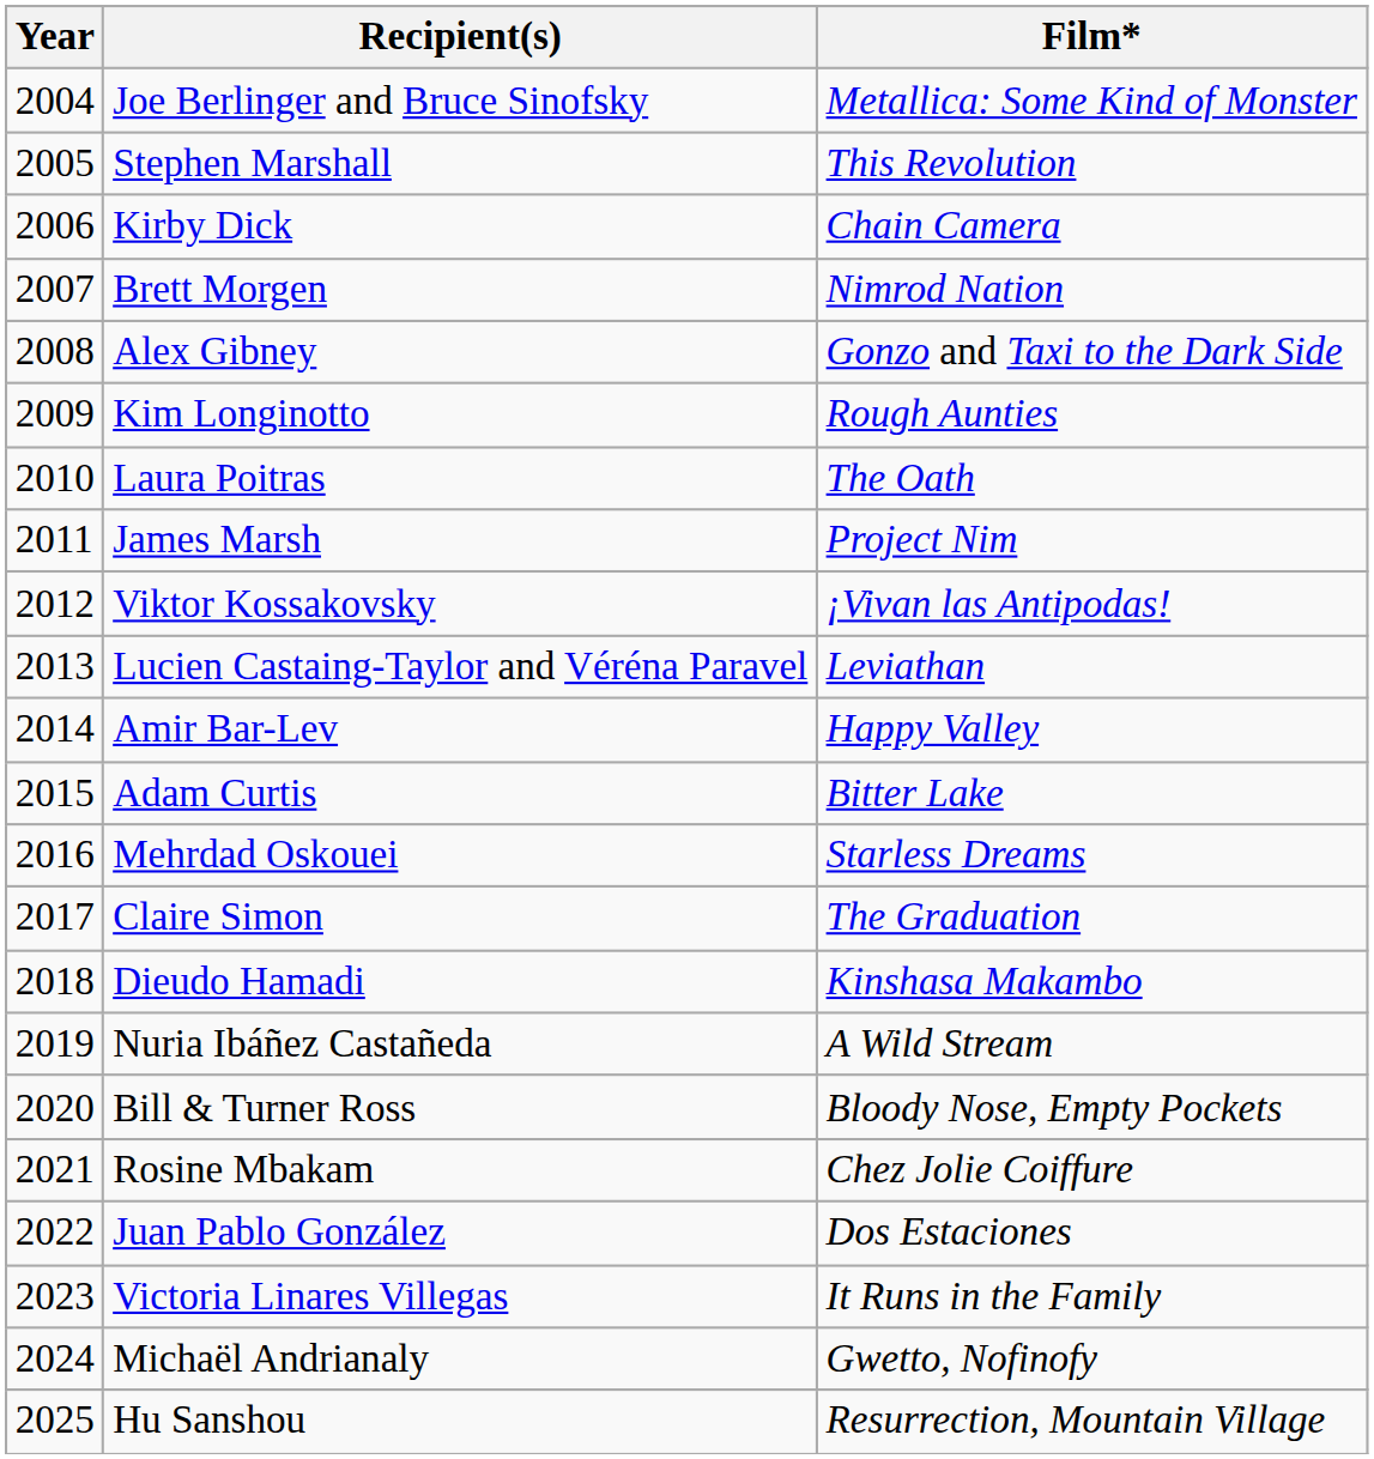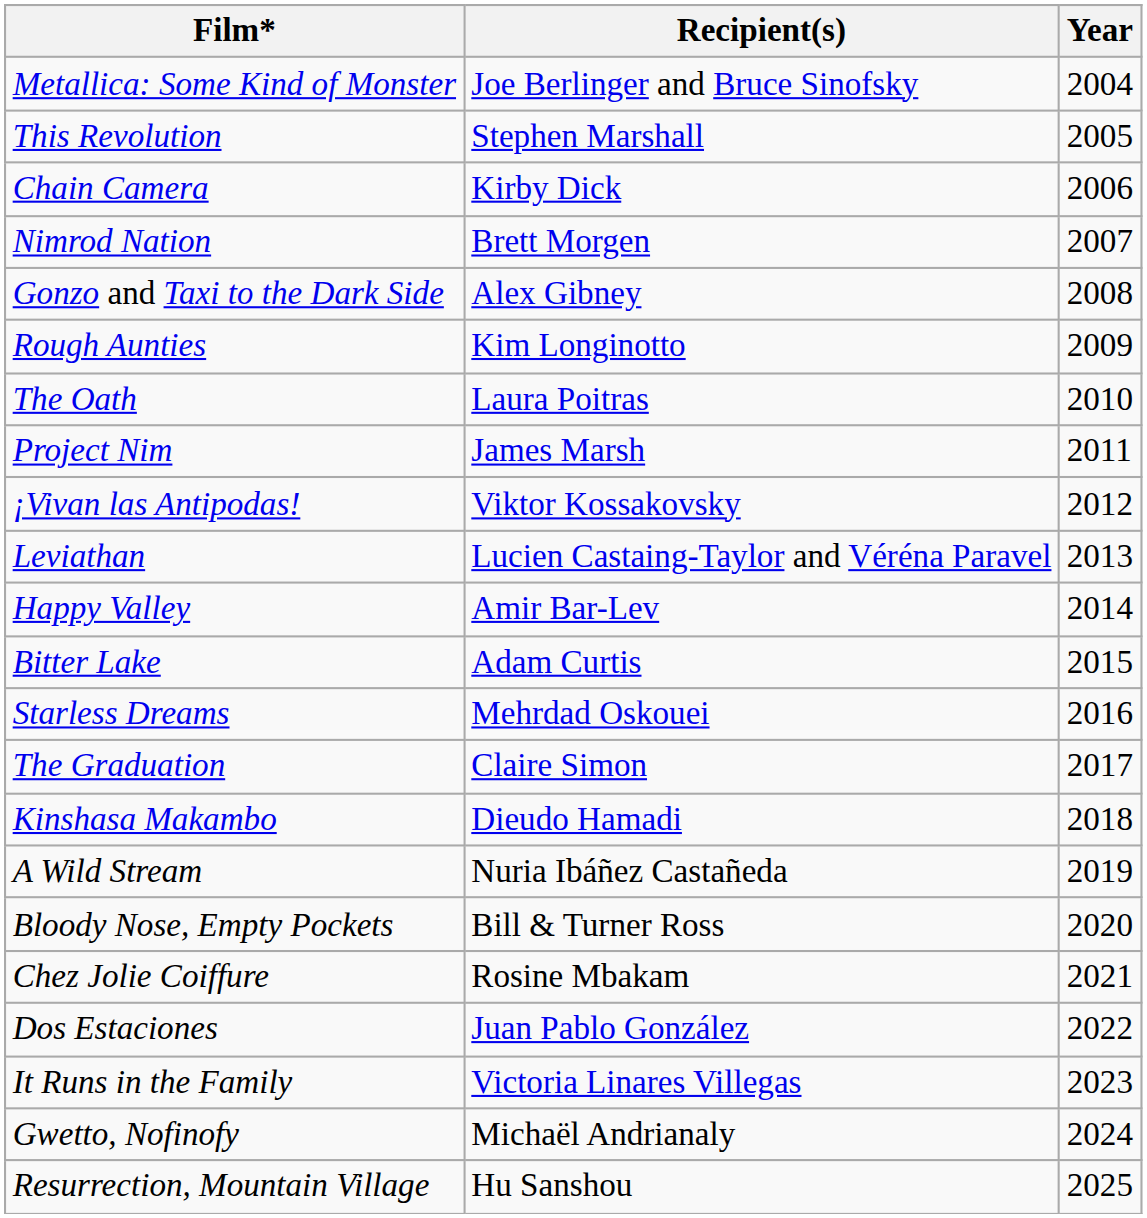 <table class="wikitable">
 <tr>
+<th>Film*</th>
+<th>Recipient(s)</th>
 <th>Year</th>
-<th>Recipient(s)</th>
-<th>Film*</th>
 </tr>
 <tr>
+<td><em><a href='#'>Metallica: Some Kind of Monster</a></em></td>
+<td><a href='#'>Joe Berlinger</a> and <a href='#'>Bruce Sinofsky</a></td>
 <td>2004</td>
-<td><a href='#'>Joe Berlinger</a> and <a href='#'>Bruce Sinofsky</a></td>
-<td><em><a href='#'>Metallica: Some Kind of Monster</a></em></td>
 </tr>
 <tr>
+<td><em><a href='#'>This Revolution</a></em></td>
+<td><a href='#'>Stephen Marshall</a></td>
 <td>2005</td>
-<td><a href='#'>Stephen Marshall</a></td>
-<td><em><a href='#'>This Revolution</a></em></td>
 </tr>
 <tr>
+<td><em><a href='#'>Chain Camera</a></em></td>
+<td><a href='#'>Kirby Dick</a></td>
 <td>2006</td>
-<td><a href='#'>Kirby Dick</a></td>
-<td><em><a href='#'>Chain Camera</a></em></td>
 </tr>
 <tr>
+<td><a href='#'><em>Nimrod Nation</em></a></td>
+<td><a href='#'>Brett Morgen</a></td>
 <td>2007</td>
-<td><a href='#'>Brett Morgen</a></td>
-<td><a href='#'><em>Nimrod Nation</em></a></td>
 </tr>
 <tr>
+<td><a href='#'><em>Gonzo</em></a> and <em><a href='#'>Taxi to the Dark Side</a></em></td>
+<td><a href='#'>Alex Gibney</a></td>
 <td>2008</td>
-<td><a href='#'>Alex Gibney</a></td>
-<td><a href='#'><em>Gonzo</em></a> and <em><a href='#'>Taxi to the Dark Side</a></em></td>
 </tr>
 <tr>
+<td><em><a href='#'>Rough Aunties</a></em></td>
+<td><a href='#'>Kim Longinotto</a></td>
 <td>2009</td>
-<td><a href='#'>Kim Longinotto</a></td>
-<td><em><a href='#'>Rough Aunties</a></em></td>
 </tr>
 <tr>
+<td><a href='#'><em>The Oath</em></a></td>
+<td><a href='#'>Laura Poitras</a></td>
 <td>2010</td>
-<td><a href='#'>Laura Poitras</a></td>
-<td><a href='#'><em>The Oath</em></a></td>
 </tr>
 <tr>
+<td><a href='#'><em>Project Nim</em></a></td>
+<td><a href='#'>James Marsh</a></td>
 <td>2011</td>
-<td><a href='#'>James Marsh</a></td>
-<td><a href='#'><em>Project Nim</em></a></td>
 </tr>
 <tr>
+<td><a href='#'><em>¡Vivan las Antipodas!</em></a></td>
+<td><a href='#'>Viktor Kossakovsky</a></td>
 <td>2012</td>
-<td><a href='#'>Viktor Kossakovsky</a></td>
-<td><a href='#'><em>¡Vivan las Antipodas!</em></a></td>
 </tr>
 <tr>
+<td><a href='#'><em>Leviathan</em></a></td>
+<td><a href='#'>Lucien Castaing-Taylor</a> and <a href='#'>Véréna Paravel</a></td>
 <td>2013</td>
-<td><a href='#'>Lucien Castaing-Taylor</a> and <a href='#'>Véréna Paravel</a></td>
-<td><a href='#'><em>Leviathan</em></a></td>
 </tr>
 <tr>
+<td><a href='#'><em>Happy Valley</em></a></td>
+<td><a href='#'>Amir Bar-Lev</a></td>
 <td>2014</td>
-<td><a href='#'>Amir Bar-Lev</a></td>
-<td><a href='#'><em>Happy Valley</em></a></td>
 </tr>
 <tr>
+<td><a href='#'><em>Bitter Lake</em></a></td>
+<td><a href='#'>Adam Curtis</a></td>
 <td>2015</td>
-<td><a href='#'>Adam Curtis</a></td>
-<td><a href='#'><em>Bitter Lake</em></a></td>
 </tr>
 <tr>
+<td><em><a href='#'>Starless Dreams</a></em></td>
+<td><a href='#'>Mehrdad Oskouei</a></td>
 <td>2016</td>
-<td><a href='#'>Mehrdad Oskouei</a></td>
-<td><em><a href='#'>Starless Dreams</a></em></td>
 </tr>
 <tr>
+<td><a href='#'><em>The Graduation</em></a></td>
+<td><a href='#'>Claire Simon</a></td>
 <td>2017</td>
-<td><a href='#'>Claire Simon</a></td>
-<td><a href='#'><em>The Graduation</em></a></td>
 </tr>
 <tr>
+<td><em><a href='#'>Kinshasa Makambo</a></em></td>
+<td><a href='#'>Dieudo Hamadi</a></td>
 <td>2018</td>
-<td><a href='#'>Dieudo Hamadi</a></td>
-<td><em><a href='#'>Kinshasa Makambo</a></em></td>
 </tr>
 <tr>
+<td><em>A Wild Stream</em></td>
+<td>Nuria Ibáñez Castañeda</td>
 <td>2019</td>
-<td>Nuria Ibáñez Castañeda</td>
-<td><em>A Wild Stream</em></td>
 </tr>
 <tr>
+<td><em>Bloody Nose, Empty Pockets</em></td>
+<td>Bill & Turner Ross</td>
 <td>2020</td>
-<td>Bill & Turner Ross</td>
-<td><em>Bloody Nose, Empty Pockets</em></td>
 </tr>
 <tr>
+<td><em>Chez Jolie Coiffure</em></td>
+<td>Rosine Mbakam</td>
 <td>2021</td>
-<td>Rosine Mbakam</td>
-<td><em>Chez Jolie Coiffure</em></td>
 </tr>
 <tr>
+<td><em>Dos Estaciones</em></td>
+<td><a href='#'>Juan Pablo González</a></td>
 <td>2022</td>
-<td><a href='#'>Juan Pablo González</a></td>
-<td><em>Dos Estaciones</em></td>
 </tr>
 <tr>
+<td><em>It Runs in the Family</em></td>
+<td><a href='#'>Victoria Linares Villegas</a></td>
 <td>2023</td>
-<td><a href='#'>Victoria Linares Villegas</a></td>
-<td><em>It Runs in the Family</em></td>
 </tr>
 <tr>
+<td><em>Gwetto, Nofinofy</em></td>
+<td>Michaël Andrianaly</td>
 <td>2024</td>
-<td>Michaël Andrianaly</td>
-<td><em>Gwetto, Nofinofy</em></td>
 </tr>
 <tr>
+<td><em>Resurrection, Mountain Village</em></td>
+<td>Hu Sanshou</td>
 <td>2025</td>
-<td>Hu Sanshou</td>
-<td><em>Resurrection, Mountain Village</em></td>
 </tr>
 </table>
